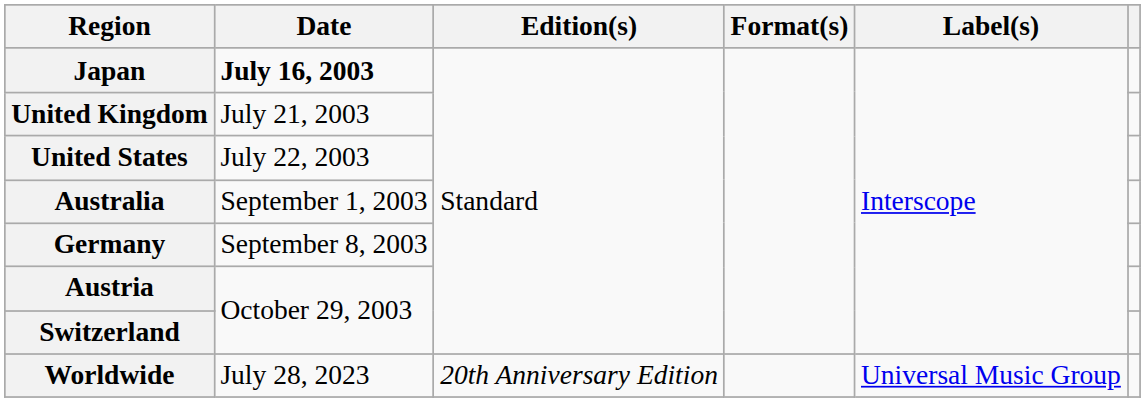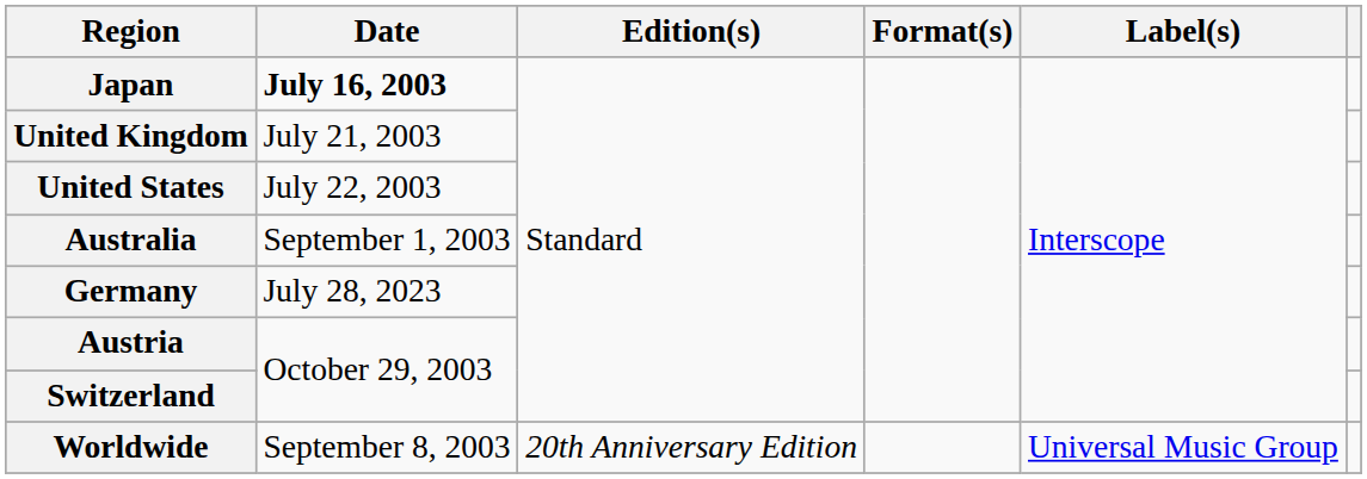 <table class="wikitable sortable plainrowheaders">
 <tr>
 <th scope="col">Region</th>
 <th scope="col">Date</th>
 <th scope="col">Edition(s)</th>
 <th scope="col">Format(s)</th>
 <th scope="col">Label(s)</th>
 <th scope="col"></th>
 </tr>
 <tr>
 <th scope="row">Japan</th>
 <td><strong>July 16, 2003</strong></td>
 <td rowspan="7">Standard</td>
 <td rowspan="7"></td>
 <td rowspan="7"><a href='#'>Interscope</a></td>
 <td align="center"></td>
 </tr>
 <tr>
 <th scope="row">United Kingdom</th>
 <td>July 21, 2003</td>
 <td align="center"></td>
 </tr>
 <tr>
 <th scope="row">United States</th>
 <td>July 22, 2003</td>
 <td align="center"></td>
 </tr>
 <tr>
 <th scope="row">Australia</th>
 <td>September 1, 2003</td>
 <td align="center"></td>
 </tr>
 <tr>
 <th scope="row">Germany</th>
-<td>September 8, 2003</td>
+<td>July 28, 2023</td>
 <td align="center"></td>
 </tr>
 <tr>
 <th scope="row">Austria</th>
 <td rowspan="2">October 29, 2003</td>
 <td align="center"></td>
 </tr>
 <tr>
 <th scope="row">Switzerland</th>
 <td align="center"></td>
 </tr>
 <tr>
 <th scope="row">Worldwide</th>
-<td>July 28, 2023</td>
+<td>September 8, 2003</td>
 <td><em>20th Anniversary Edition</em></td>
 <td></td>
 <td><a href='#'>Universal Music Group</a></td>
 <td align="center"></td>
 </tr>
 </table>
